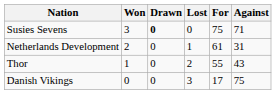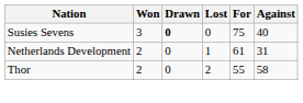 <table class="wikitable">
 <tr>
 <th>Nation</th>
 <th>Won</th>
 <th>Drawn</th>
 <th>Lost</th>
 <th>For</th>
 <th>Against</th>
 </tr>
 <tr>
 <td>Susies Sevens</td>
 <td>3</td>
 <td><strong>0</strong></td>
 <td>0</td>
 <td>75</td>
-<td>71</td>
+<td>40</td>
 </tr>
 <tr>
 <td>Netherlands Development</td>
 <td>2</td>
 <td>0</td>
 <td>1</td>
 <td>61</td>
 <td>31</td>
 </tr>
 <tr>
 <td>Thor</td>
-<td>1</td>
+<td>2</td>
 <td>0</td>
 <td>2</td>
 <td>55</td>
-<td>43</td>
-</tr>
-<tr>
-<td>Danish Vikings</td>
-<td>0</td>
-<td>0</td>
-<td>3</td>
-<td>17</td>
-<td>75</td>
+<td>58</td>
 </tr>
 </table>
